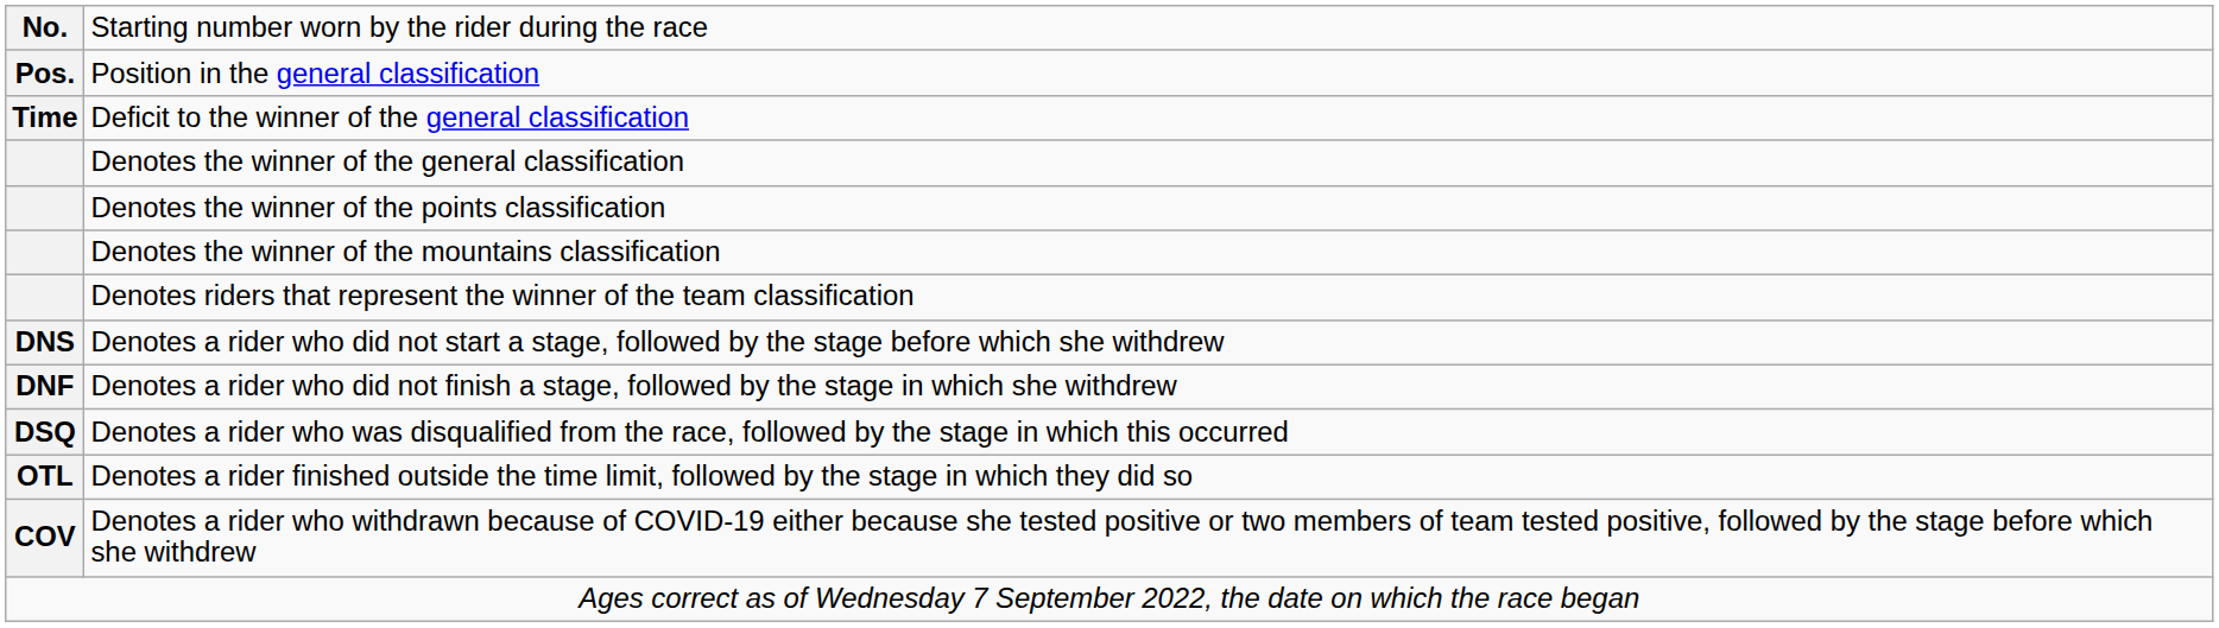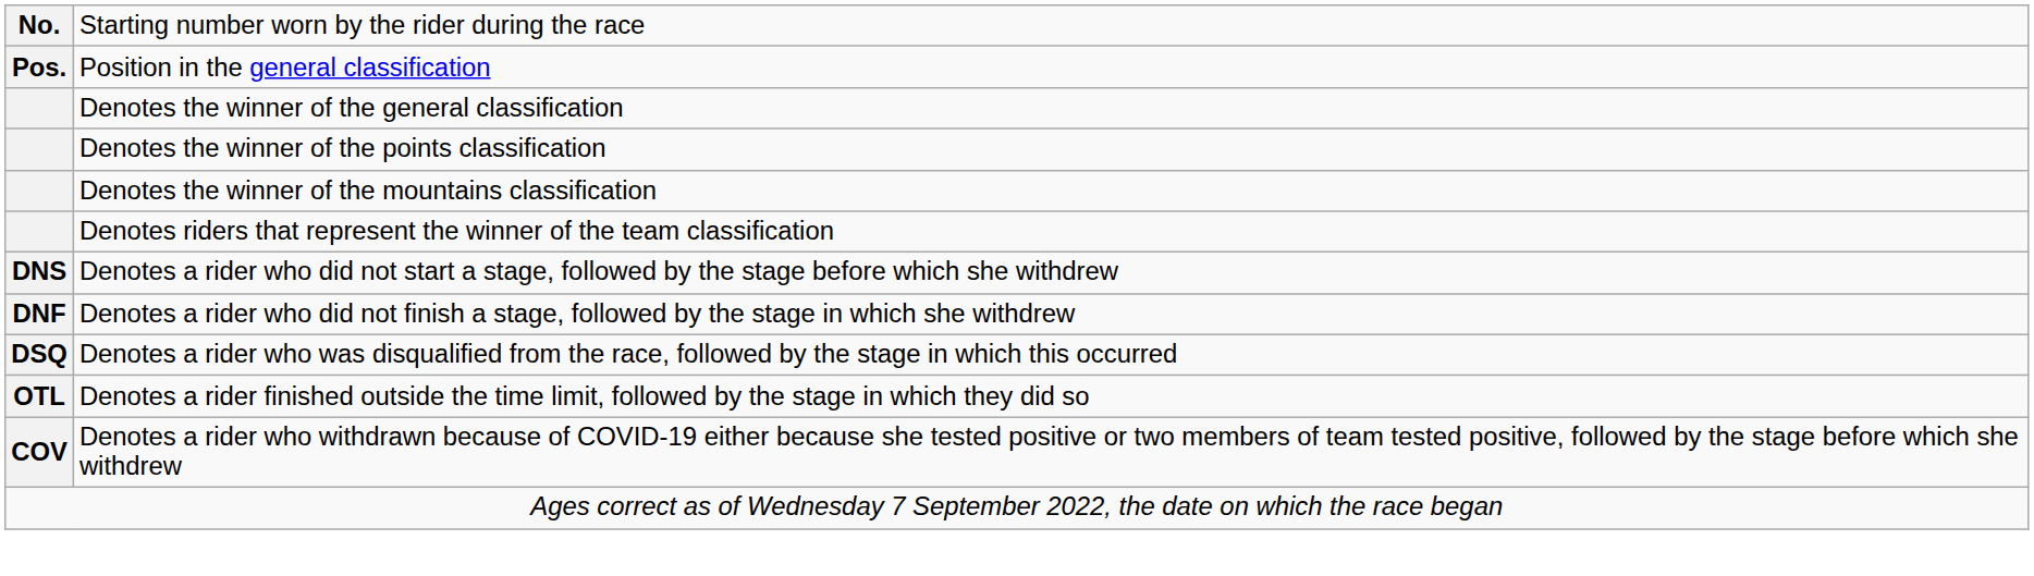 <table class="wikitable">
 <tr>
 <th scope="row" style="text-align:center;">No.</th>
 <td>Starting number worn by the rider during the race</td>
 </tr>
 <tr>
 <th scope="row" style="text-align:center;">Pos.</th>
 <td>Position in the <a href='#'>general classification</a></td>
-</tr>
-<tr>
-<th scope="row" style="text-align:center;">Time</th>
-<td>Deficit to the winner of the <a href='#'>general classification</a></td>
 </tr>
 <tr>
 <th scope="row" style="text-align:center;"></th>
 <td>Denotes the winner of the general classification</td>
 </tr>
 <tr>
 <th scope="row" style="text-align:center;"></th>
 <td>Denotes the winner of the points classification</td>
 </tr>
 <tr>
 <th scope="row" style="text-align:center;"></th>
 <td>Denotes the winner of the mountains classification</td>
 </tr>
 <tr>
 <th scope="row" style="text-align:center;"></th>
 <td>Denotes riders that represent the winner of the team classification</td>
 </tr>
 <tr>
 <th scope="row" style="text-align:center;">DNS</th>
 <td>Denotes a rider who did not start a stage, followed by the stage before which she withdrew</td>
 </tr>
 <tr>
 <th scope="row" style="text-align:center;">DNF</th>
 <td>Denotes a rider who did not finish a stage, followed by the stage in which she withdrew</td>
 </tr>
 <tr>
 <th scope="row" style="text-align:center;">DSQ</th>
 <td>Denotes a rider who was disqualified from the race, followed by the stage in which this occurred</td>
 </tr>
 <tr>
 <th scope="row" style="text-align:center;">OTL</th>
 <td>Denotes a rider finished outside the time limit, followed by the stage in which they did so</td>
 </tr>
 <tr>
 <th scope="row" style="text-align:center;">COV</th>
 <td>Denotes a rider who withdrawn because of COVID-19 either because she tested positive or two members of team tested positive, followed by the stage before which she withdrew</td>
 </tr>
 <tr>
 <td style="text-align:center;" colspan="2"><em>Ages correct as of Wednesday 7 September 2022, the date on which the race began</em></td>
 </tr>
 </table>
